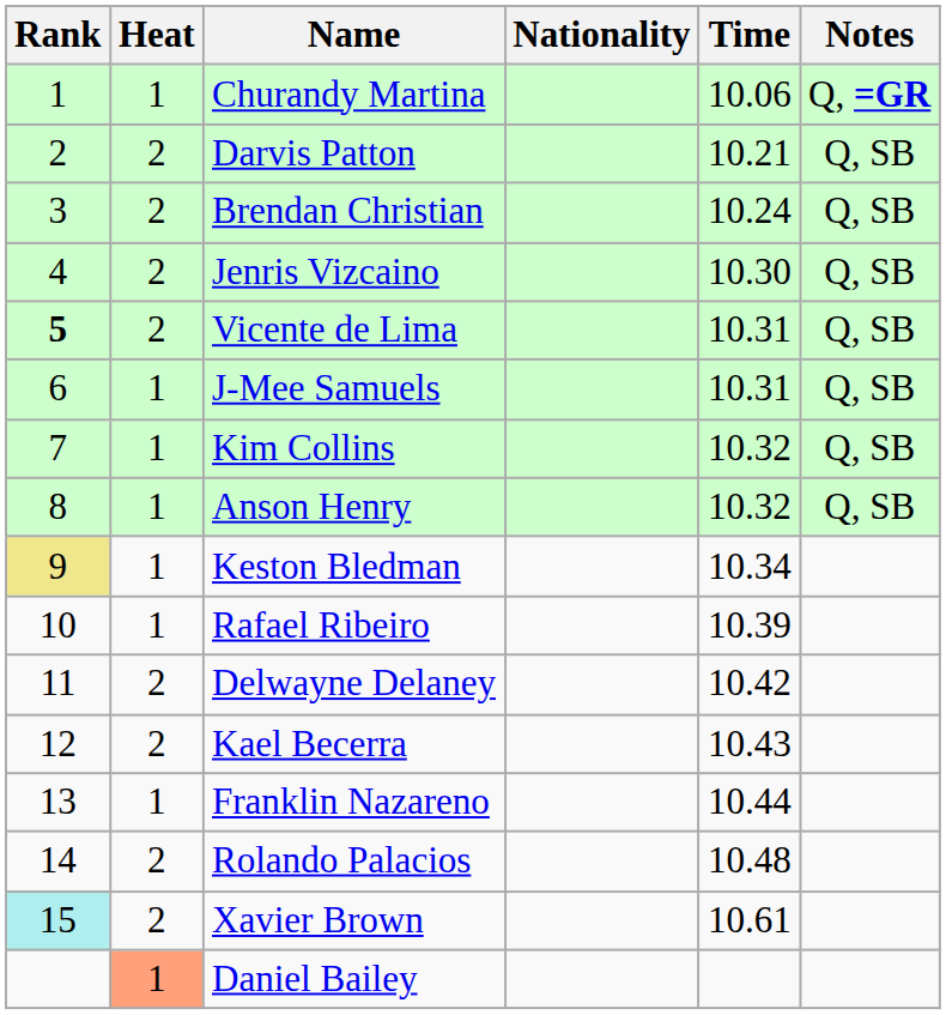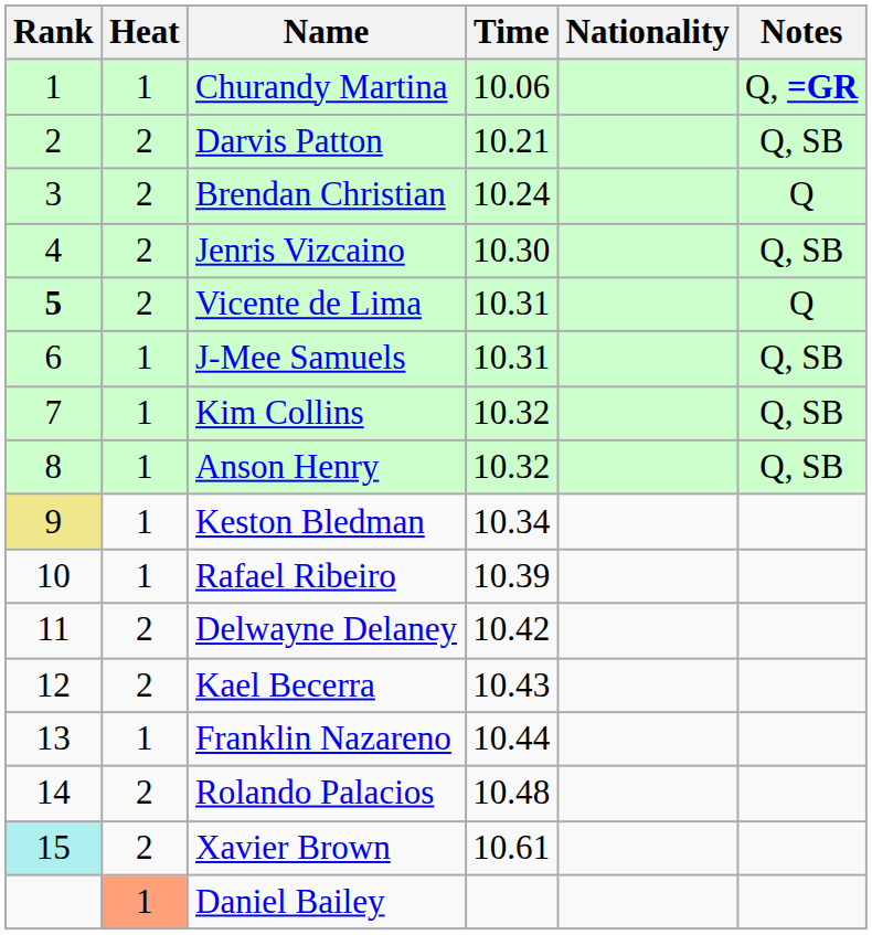 <table class="wikitable sortable" style="text-align:center">
 <tr>
 <th>Rank</th>
 <th>Heat</th>
 <th>Name</th>
+<th>Time</th>
 <th>Nationality</th>
-<th>Time</th>
 <th>Notes</th>
 </tr>
 <tr bgcolor=ccffcc>
 <td>1</td>
 <td>1</td>
 <td align=left><a href='#'>Churandy Martina</a></td>
+<td>10.06</td>
 <td align=left></td>
-<td>10.06</td>
 <td>Q, <strong><a href='#'>=GR</a></strong></td>
 </tr>
 <tr bgcolor=ccffcc>
 <td>2</td>
 <td>2</td>
 <td align=left><a href='#'>Darvis Patton</a></td>
+<td>10.21</td>
 <td align=left></td>
-<td>10.21</td>
 <td>Q, SB</td>
 </tr>
 <tr bgcolor=ccffcc>
 <td>3</td>
 <td>2</td>
 <td align=left><a href='#'>Brendan Christian</a></td>
+<td>10.24</td>
 <td align=left></td>
-<td>10.24</td>
-<td>Q, SB</td>
+<td>Q</td>
 </tr>
 <tr bgcolor=ccffcc>
 <td>4</td>
 <td>2</td>
 <td align=left><a href='#'>Jenris Vizcaino</a></td>
+<td>10.30</td>
 <td align=left></td>
-<td>10.30</td>
 <td>Q, SB</td>
 </tr>
 <tr bgcolor=ccffcc>
 <td><strong>5</strong></td>
 <td>2</td>
 <td align=left><a href='#'>Vicente de Lima</a></td>
+<td>10.31</td>
 <td align=left></td>
-<td>10.31</td>
-<td>Q, SB</td>
+<td>Q</td>
 </tr>
 <tr bgcolor=ccffcc>
 <td>6</td>
 <td>1</td>
 <td align=left><a href='#'>J-Mee Samuels</a></td>
+<td>10.31</td>
 <td align=left></td>
-<td>10.31</td>
 <td>Q, SB</td>
 </tr>
 <tr bgcolor=ccffcc>
 <td>7</td>
 <td>1</td>
 <td align=left><a href='#'>Kim Collins</a></td>
+<td>10.32</td>
 <td align=left></td>
-<td>10.32</td>
 <td>Q, SB</td>
 </tr>
 <tr bgcolor=ccffcc>
 <td>8</td>
 <td>1</td>
 <td align=left><a href='#'>Anson Henry</a></td>
+<td>10.32</td>
 <td align=left></td>
-<td>10.32</td>
 <td>Q, SB</td>
 </tr>
 <tr>
 <td style="background: khaki;">9</td>
 <td>1</td>
 <td align=left><a href='#'>Keston Bledman</a></td>
+<td>10.34</td>
 <td align=left></td>
-<td>10.34</td>
 <td></td>
 </tr>
 <tr>
 <td>10</td>
 <td>1</td>
 <td align=left><a href='#'>Rafael Ribeiro</a></td>
+<td>10.39</td>
 <td align=left></td>
-<td>10.39</td>
 <td></td>
 </tr>
 <tr>
 <td>11</td>
 <td>2</td>
 <td align=left><a href='#'>Delwayne Delaney</a></td>
+<td>10.42</td>
 <td align=left></td>
-<td>10.42</td>
 <td></td>
 </tr>
 <tr>
 <td>12</td>
 <td>2</td>
 <td align=left><a href='#'>Kael Becerra</a></td>
+<td>10.43</td>
 <td align=left></td>
-<td>10.43</td>
 <td></td>
 </tr>
 <tr>
 <td>13</td>
 <td>1</td>
 <td align=left><a href='#'>Franklin Nazareno</a></td>
+<td>10.44</td>
 <td align=left></td>
-<td>10.44</td>
 <td></td>
 </tr>
 <tr>
 <td>14</td>
 <td>2</td>
 <td align=left><a href='#'>Rolando Palacios</a></td>
+<td>10.48</td>
 <td align=left></td>
-<td>10.48</td>
 <td></td>
 </tr>
 <tr>
 <td style="background: paleturquoise;">15</td>
 <td>2</td>
 <td align=left><a href='#'>Xavier Brown</a></td>
+<td>10.61</td>
 <td align=left></td>
-<td>10.61</td>
 <td></td>
 </tr>
 <tr>
 <td></td>
 <td style="background: lightsalmon;">1</td>
 <td align=left><a href='#'>Daniel Bailey</a></td>
+<td></td>
 <td align=left></td>
-<td></td>
 <td></td>
 </tr>
 </table>
